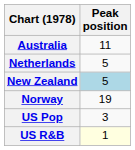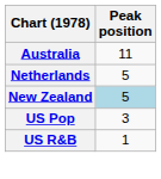 <table class="wikitable sortable plainrowheaders" style="text-align:center;">
 <tr>
 <th>Chart (1978)</th>
 <th>Peak<br>position</th>
 </tr>
 <tr>
 <th scope="row"><a href='#'>Australia</a></th>
 <td>11</td>
 </tr>
 <tr>
 <th scope="row"><a href='#'>Netherlands</a></th>
 <td>5</td>
 </tr>
 <tr>
 <th scope="row"><a href='#'>New Zealand</a></th>
 <td style="background: lightblue;">5</td>
 </tr>
 <tr>
-<th scope="row"><a href='#'>Norway</a></th>
-<td>19</td>
-</tr>
-<tr>
 <th scope="row"><a href='#'>US Pop</a></th>
 <td>3</td>
 </tr>
 <tr>
 <th scope="row"><a href='#'>US R&B</a></th>
-<td style="background: lightyellow;">1</td>
+<td>1</td>
 </tr>
 </table>
